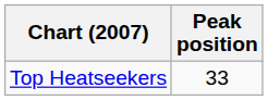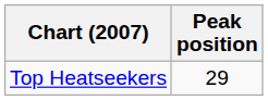 <table class="wikitable sortable">
 <tr>
 <th>Chart (2007)</th>
 <th>Peak<br>position</th>
 </tr>
 <tr>
 <td><a href='#'>Top Heatseekers</a></td>
-<td style="text-align:center;">33</td>
+<td style="text-align:center;">29</td>
 </tr>
 </table>
